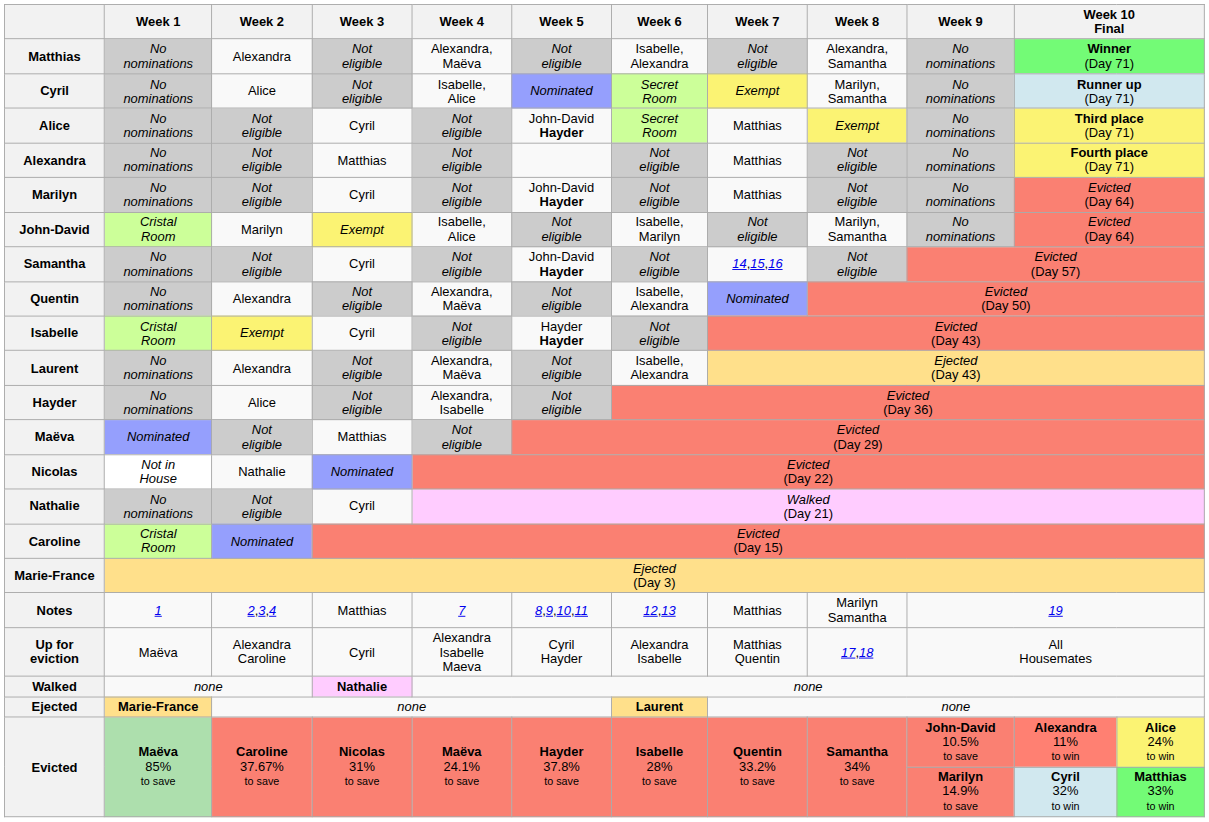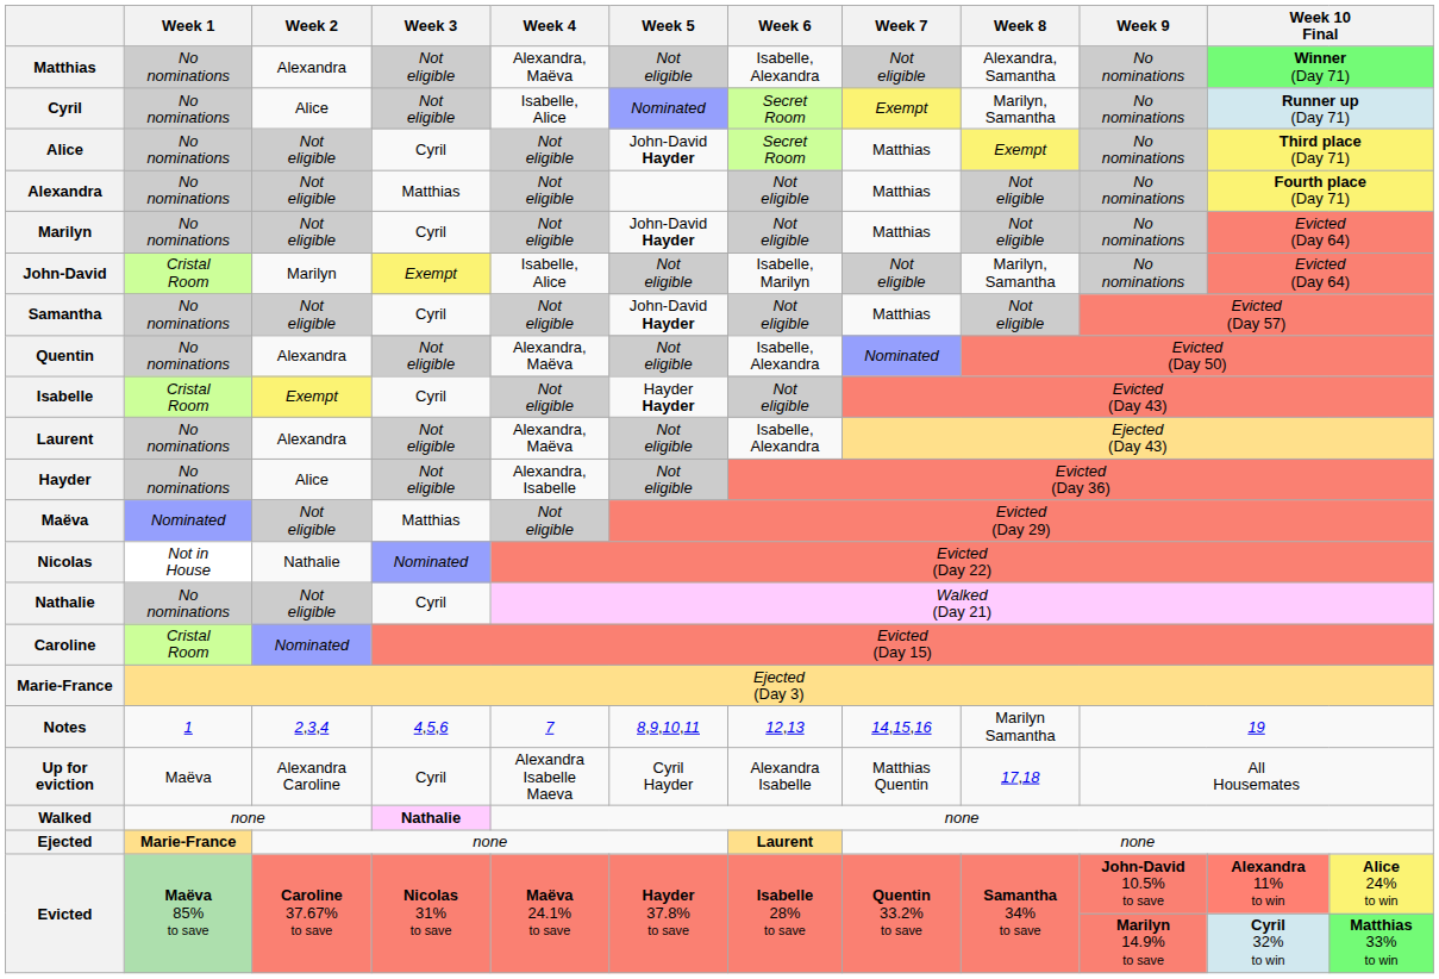 <table class="wikitable" style="text-align:center; width:100%; font-size:85%; line-height:15px;">
 <tr>
 <th style="width:5%"></th>
 <th style="width:5%">Week 1</th>
 <th style="width:5%">Week 2</th>
 <th style="width:5%">Week 3</th>
 <th style="width:5%">Week 4</th>
 <th style="width:5%">Week 5</th>
 <th style="width:5%">Week 6</th>
 <th style="width:5%">Week 7</th>
 <th style="width:5%">Week 8</th>
 <th style="width:5%">Week 9</th>
 <th colspan="2" style="width:10%">Week 10<br>Final</th>
 </tr>
 <tr>
 <th>Matthias</th>
 <td style="background:#ccc;"><em>No<br>nominations</em></td>
 <td>Alexandra</td>
 <td style="background:#ccc;"><em>Not<br>eligible</em></td>
 <td>Alexandra,<br>Maëva</td>
 <td style="background:#ccc;"><em>Not<br>eligible</em></td>
 <td>Isabelle,<br>Alexandra</td>
 <td style="background:#ccc;"><em>Not<br>eligible</em></td>
 <td>Alexandra,<br>Samantha</td>
 <td style="background:#ccc;"><em>No<br>nominations</em></td>
 <td colspan="2" style="background:#73FB76;"><strong>Winner</strong><br>(Day 71)</td>
 </tr>
 <tr>
 <th>Cyril</th>
 <td style="background:#ccc;"><em>No<br>nominations</em></td>
 <td>Alice</td>
 <td style="background:#ccc;"><em>Not<br>eligible</em></td>
 <td>Isabelle,<br>Alice</td>
 <td style="background:#959FFD;"><em>Nominated</em></td>
 <td style="background:rgb(204, 255, 153);"><em>Secret<br>Room</em></td>
 <td style="background:#FBF373;"><em>Exempt</em></td>
 <td>Marilyn,<br>Samantha</td>
 <td style="background:#ccc;"><em>No<br>nominations</em></td>
 <td colspan="2" style="background:#D1E8EF"><strong>Runner up</strong><br>(Day 71)</td>
 </tr>
 <tr>
 <th>Alice</th>
 <td style="background:#ccc;"><em>No<br>nominations</em></td>
 <td style="background:#ccc;"><em>Not<br>eligible</em></td>
 <td>Cyril</td>
 <td style="background:#ccc;"><em>Not<br>eligible</em></td>
 <td>John-David<br><strong>Hayder</strong></td>
 <td style="background:rgb(204, 255, 153);"><em>Secret<br>Room</em></td>
 <td>Matthias</td>
 <td style="background:#FBF373;"><em>Exempt</em></td>
 <td style="background:#ccc;"><em>No<br>nominations</em></td>
 <td colspan="2" style="background:#FBF373;"><strong>Third place</strong><br>(Day 71)</td>
 </tr>
 <tr>
 <th>Alexandra</th>
 <td style="background:#ccc;"><em>No<br>nominations</em></td>
 <td style="background:#ccc;"><em>Not<br>eligible</em></td>
 <td>Matthias</td>
 <td style="background:#ccc;"><em>Not<br>eligible</em></td>
 <td><br><strong></strong></td>
 <td style="background:#ccc;"><em>Not<br>eligible</em></td>
 <td>Matthias</td>
 <td style="background:#ccc;"><em>Not<br>eligible</em></td>
 <td style="background:#ccc;"><em>No<br>nominations</em></td>
 <td colspan="2" style="background:#FBF373;"><strong>Fourth place</strong><br>(Day 71)</td>
 </tr>
 <tr>
 <th>Marilyn</th>
 <td style="background:#ccc;"><em>No<br>nominations</em></td>
 <td style="background:#ccc;"><em>Not<br>eligible</em></td>
 <td>Cyril</td>
 <td style="background:#ccc;"><em>Not<br>eligible</em></td>
 <td>John-David<br><strong>Hayder</strong></td>
 <td style="background:#ccc;"><em>Not<br>eligible</em></td>
 <td>Matthias</td>
 <td style="background:#ccc;"><em>Not<br>eligible</em></td>
 <td style="background:#ccc;"><em>No<br>nominations</em></td>
 <td style="background:salmon;" colspan="2"><em>Evicted</em><br>(Day 64)</td>
 </tr>
 <tr>
 <th>John-David</th>
 <td style="background:rgb(204, 255, 153);"><em>Cristal<br>Room</em></td>
 <td>Marilyn</td>
 <td style="background:#FBF373;"><em>Exempt</em></td>
 <td>Isabelle,<br>Alice</td>
 <td style="background:#ccc;"><em>Not<br>eligible</em></td>
 <td>Isabelle,<br>Marilyn</td>
 <td style="background:#ccc;"><em>Not<br>eligible</em></td>
 <td>Marilyn,<br>Samantha</td>
 <td style="background:#ccc;"><em>No<br>nominations</em></td>
 <td style="background:salmon;" colspan="2"><em>Evicted</em><br>(Day 64)</td>
 </tr>
 <tr>
 <th>Samantha</th>
 <td style="background:#ccc;"><em>No<br>nominations</em></td>
 <td style="background:#ccc;"><em>Not<br>eligible</em></td>
 <td>Cyril</td>
 <td style="background:#ccc;"><em>Not<br>eligible</em></td>
 <td>John-David<br><strong>Hayder</strong></td>
 <td style="background:#ccc;"><em>Not<br>eligible</em></td>
-<td><em><a href='#'>14</a></em>,<em><a href='#'>15</a></em>,<em><a href='#'>16</a></em></td>
+<td>Matthias</td>
 <td style="background:#ccc;"><em>Not<br>eligible</em></td>
 <td style="background:salmon;" colspan="3"><em>Evicted</em><br>(Day 57)</td>
 </tr>
 <tr>
 <th>Quentin</th>
 <td style="background:#ccc;"><em>No<br>nominations</em></td>
 <td>Alexandra</td>
 <td style="background:#ccc;"><em>Not<br>eligible</em></td>
 <td>Alexandra,<br>Maëva</td>
 <td style="background:#ccc;"><em>Not<br>eligible</em></td>
 <td>Isabelle,<br>Alexandra</td>
 <td style="background:#959FFD;"><em>Nominated</em></td>
 <td style="background:salmon;" colspan="4"><em>Evicted</em><br>(Day 50)</td>
 </tr>
 <tr>
 <th>Isabelle</th>
 <td style="background:rgb(204, 255, 153);"><em>Cristal<br>Room</em></td>
 <td style="background:#FBF373;"><em>Exempt</em></td>
 <td>Cyril</td>
 <td style="background:#ccc;"><em>Not<br>eligible</em></td>
 <td>Hayder<br><strong>Hayder</strong></td>
 <td style="background:#ccc;"><em>Not<br>eligible</em></td>
 <td style="background:salmon;" colspan="5"><em>Evicted</em><br>(Day 43)</td>
 </tr>
 <tr>
 <th>Laurent</th>
 <td style="background:#ccc;"><em>No<br>nominations</em></td>
 <td>Alexandra</td>
 <td style="background:#ccc;"><em>Not<br>eligible</em></td>
 <td>Alexandra,<br>Maëva</td>
 <td style="background:#ccc;"><em>Not<br>eligible</em></td>
 <td>Isabelle,<br>Alexandra</td>
 <td style="background:#ffe08b;" colspan="5"><em>Ejected</em><br>(Day 43)</td>
 </tr>
 <tr>
 <th>Hayder</th>
 <td style="background:#ccc;"><em>No<br>nominations</em></td>
 <td>Alice</td>
 <td style="background:#ccc;"><em>Not<br>eligible</em></td>
 <td>Alexandra,<br>Isabelle</td>
 <td style="background:#ccc;"><em>Not<br>eligible</em></td>
 <td style="background:salmon;" colspan="6"><em>Evicted</em><br>(Day 36)</td>
 </tr>
 <tr>
 <th>Maëva</th>
 <td style="background:#959FFD;"><em>Nominated</em></td>
 <td style="background:#ccc;"><em>Not<br>eligible</em></td>
 <td>Matthias</td>
 <td style="background:#ccc;"><em>Not<br>eligible</em></td>
 <td style="background:salmon;" colspan="7"><em>Evicted</em><br>(Day 29)</td>
 </tr>
 <tr>
 <th>Nicolas</th>
 <td style="background:#fff;"><em>Not in<br>House</em></td>
 <td>Nathalie</td>
 <td style="background:#959FFD;"><em>Nominated</em></td>
 <td style="background:salmon;" colspan="8"><em>Evicted</em><br>(Day 22)</td>
 </tr>
 <tr>
 <th>Nathalie</th>
 <td style="background:#ccc;"><em>No<br>nominations</em></td>
 <td style="background:#ccc;"><em>Not<br>eligible</em></td>
 <td>Cyril</td>
 <td style="background:#fcf;" colspan="8"><em>Walked</em><br>(Day 21)</td>
 </tr>
 <tr>
 <th>Caroline</th>
 <td style="background:rgb(204, 255, 153);"><em>Cristal<br>Room</em></td>
 <td style="background:#959FFD;"><em>Nominated</em></td>
 <td style="background:salmon;" colspan="9"><em>Evicted</em><br>(Day 15)</td>
 </tr>
 <tr>
 <th>Marie-France</th>
 <td style="background:#ffe08b;" colspan="11"><em>Ejected</em><br>(Day 3)</td>
 </tr>
 <tr>
 <th>Notes</th>
 <td><em><a href='#'>1</a></em></td>
 <td><em><a href='#'>2</a></em>,<em><a href='#'>3</a></em>,<em><a href='#'>4</a></em></td>
-<td>Matthias</td>
+<td><em><a href='#'>4</a></em>,<em><a href='#'>5</a></em>,<em><a href='#'>6</a></em></td>
 <td><em><a href='#'>7</a></em></td>
 <td><em><a href='#'>8</a></em>,<em><a href='#'>9</a></em>,<em><a href='#'>10</a></em>,<em><a href='#'>11</a></em></td>
 <td><em><a href='#'>12</a></em>,<em><a href='#'>13</a></em></td>
-<td>Matthias</td>
+<td><em><a href='#'>14</a></em>,<em><a href='#'>15</a></em>,<em><a href='#'>16</a></em></td>
 <td>Marilyn<br>Samantha</td>
 <td colspan="3"><em><a href='#'>19</a></em></td>
 </tr>
 <tr>
 <th>Up for<br>eviction</th>
 <td>Maëva</td>
 <td>Alexandra<br>Caroline</td>
 <td>Cyril</td>
 <td>Alexandra<br>Isabelle<br>Maeva</td>
 <td>Cyril<br>Hayder</td>
 <td>Alexandra<br>Isabelle</td>
 <td>Matthias<br>Quentin</td>
 <td><em><a href='#'>17</a></em>,<em><a href='#'>18</a></em></td>
 <td colspan="3">All<br>Housemates</td>
 </tr>
 <tr>
 <th>Walked</th>
 <td colspan="2"><em>none</em></td>
 <td style="background:#fcf;"><strong>Nathalie</strong></td>
 <td colspan="8"><em>none</em></td>
 </tr>
 <tr>
 <th>Ejected</th>
 <td style="background:#ffe08b"><strong>Marie-France</strong></td>
 <td colspan="4"><em>none</em></td>
 <td style="background:#ffe08b"><strong>Laurent</strong></td>
 <td colspan="5"><em>none</em></td>
 </tr>
 <tr>
 <th rowspan=2>Evicted</th>
 <td style="background:#addfad;" rowspan=2><strong>Maëva</strong><br>85%<br><small>to save</small></td>
 <td style="background:salmon;" rowspan="2"><strong>Caroline</strong><br>37.67%<br><small>to save</small></td>
 <td style="background:salmon;" rowspan="2"><strong>Nicolas</strong><br>31%<br><small>to save</small></td>
 <td style="background:salmon;" rowspan="2"><strong>Maëva</strong><br>24.1%<br><small>to save</small></td>
 <td style="background:salmon;" rowspan="2"><strong>Hayder</strong><br>37.8%<br><small>to save</small></td>
 <td style="background:salmon;" rowspan="2"><strong>Isabelle</strong><br>28%<br><small>to save</small></td>
 <td style="background:salmon;" rowspan="2"><strong>Quentin</strong><br>33.2%<br><small>to save</small></td>
 <td style="background:salmon;" rowspan="2"><strong>Samantha</strong><br>34%<br><small>to save</small></td>
 <td style="background:salmon;"><strong>John-David</strong><br>10.5%<br><small>to save</small></td>
 <td style="background:#ff8072;"><strong>Alexandra</strong><br>11%<br><small>to win</small></td>
 <td style="background:#FBF373;"><strong>Alice</strong><br>24%<br><small>to win</small></td>
 </tr>
 <tr>
 <td style="background:salmon;"><strong>Marilyn</strong><br>14.9%<br><small>to save</small></td>
 <td style="background:#d1e8ef;"><strong>Cyril</strong><br>32%<br><small>to win</small></td>
 <td style="background:#73fb76;"><strong>Matthias</strong><br>33%<br><small>to win</small></td>
 </tr>
 </table>
